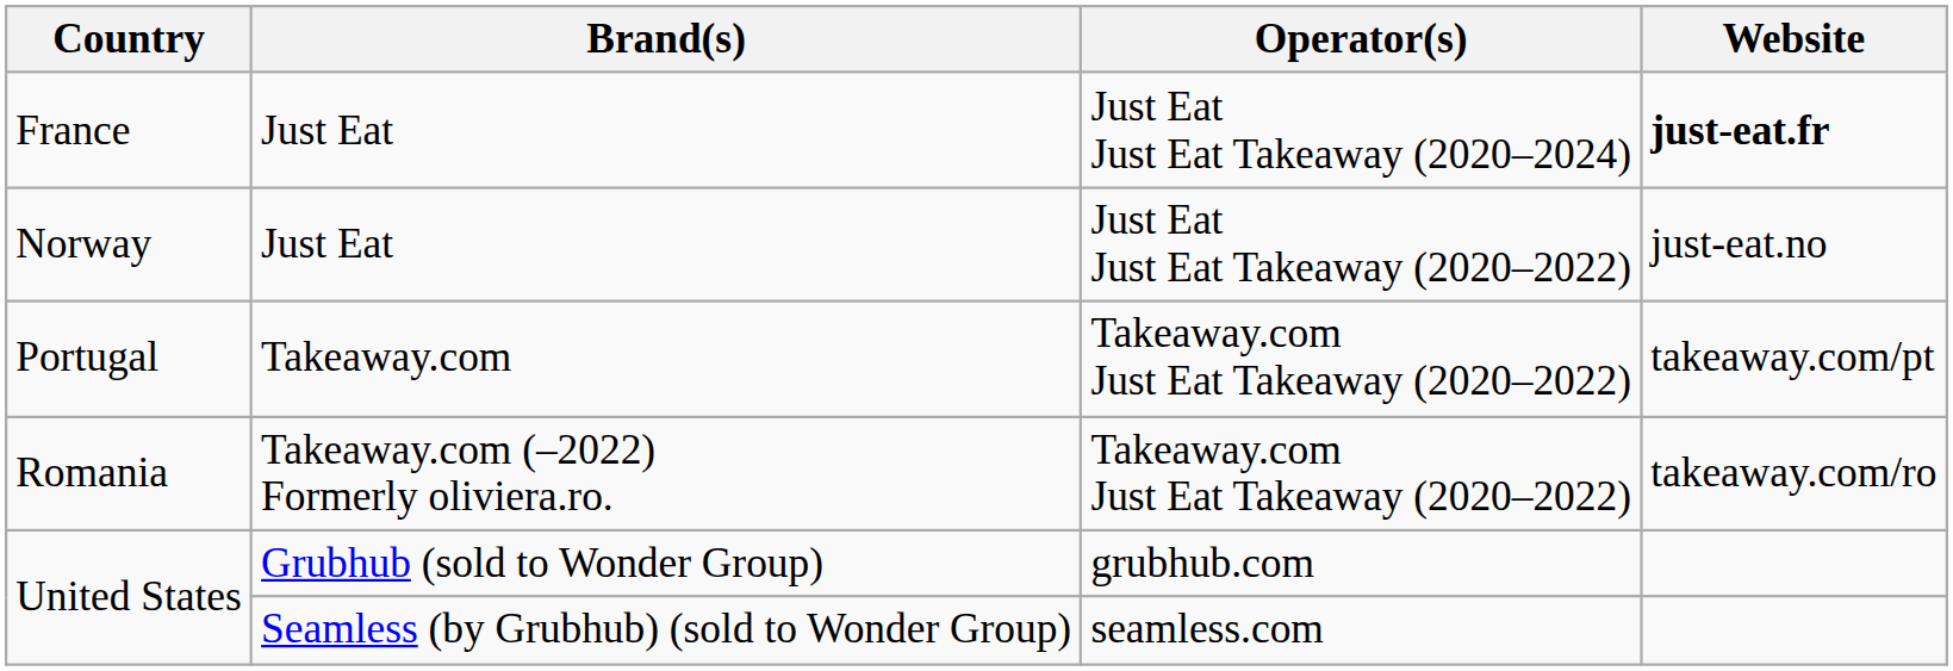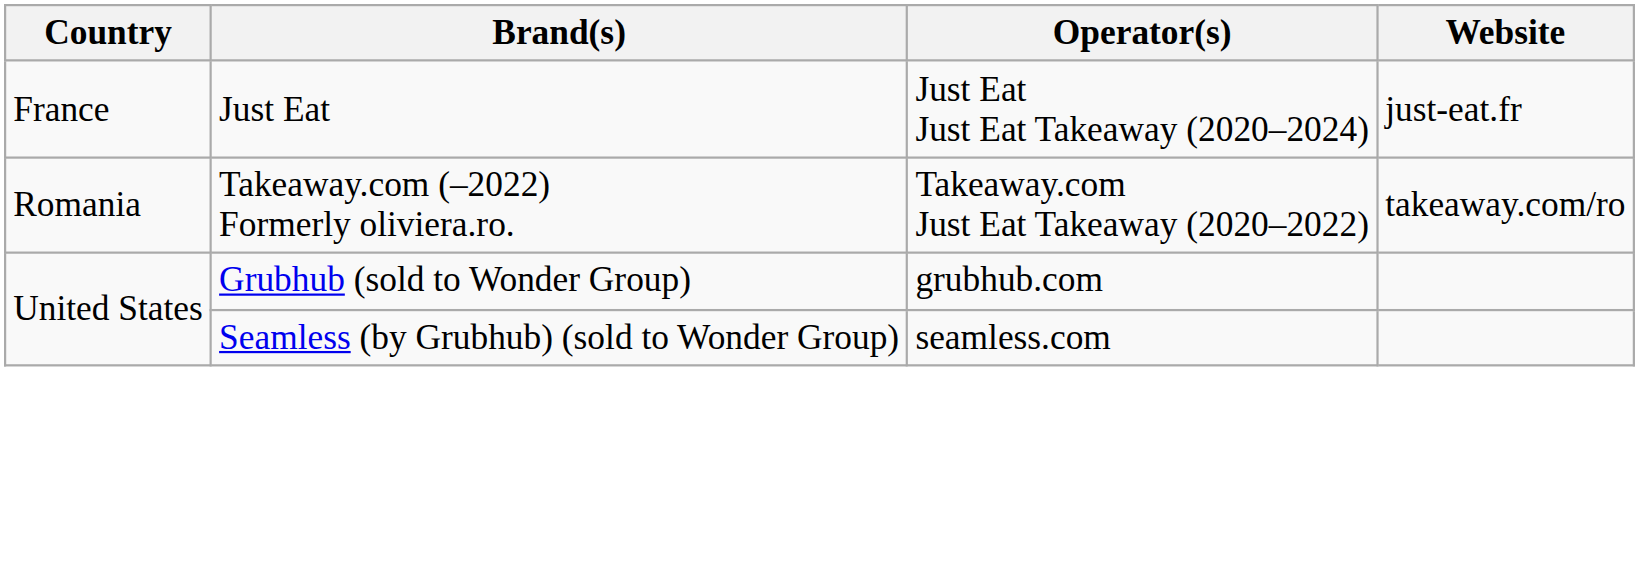 <table class="wikitable">
 <tr>
 <th>Country</th>
 <th>Brand(s)</th>
 <th>Operator(s)</th>
 <th>Website</th>
 </tr>
 <tr>
 <td>France</td>
 <td>Just Eat</td>
 <td>Just Eat<br>Just Eat Takeaway (2020–2024)</td>
-<td><strong>just-eat.fr</strong></td>
-</tr>
-<tr>
-<td>Norway</td>
-<td>Just Eat</td>
-<td>Just Eat<br>Just Eat Takeaway (2020–2022)</td>
-<td>just-eat.no</td>
-</tr>
-<tr>
-<td>Portugal</td>
-<td>Takeaway.com</td>
-<td>Takeaway.com<br>Just Eat Takeaway (2020–2022)</td>
-<td>takeaway.com/pt</td>
+<td>just-eat.fr</td>
 </tr>
 <tr>
 <td>Romania</td>
 <td>Takeaway.com (–2022)<br>Formerly oliviera.ro.</td>
 <td>Takeaway.com<br>Just Eat Takeaway (2020–2022)</td>
 <td>takeaway.com/ro</td>
 </tr>
 <tr>
 <td rowspan="2">United States</td>
 <td><a href='#'>Grubhub</a> (sold to Wonder Group)</td>
 <td>grubhub.com</td>
 <td></td>
 </tr>
 <tr>
 <td><a href='#'>Seamless</a> (by Grubhub) (sold to Wonder Group)</td>
 <td>seamless.com</td>
 <td></td>
 </tr>
 </table>
